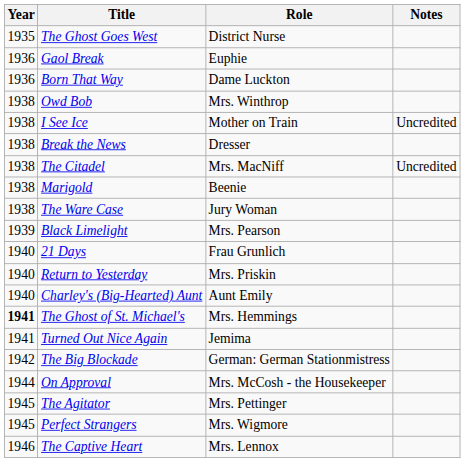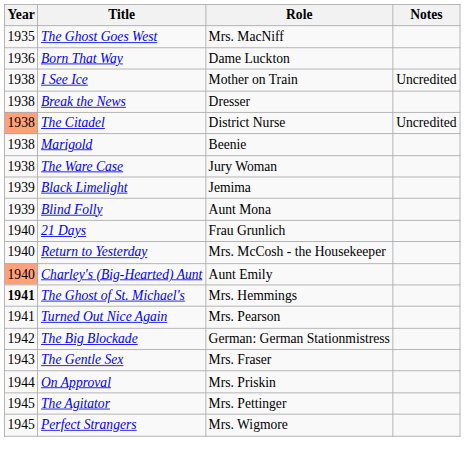 <table class="wikitable">
 <tr>
 <th>Year</th>
 <th>Title</th>
 <th>Role</th>
 <th>Notes</th>
 </tr>
 <tr>
 <td>1935</td>
 <td><em><a href='#'>The Ghost Goes West</a></em></td>
-<td>District Nurse</td>
-<td></td>
-</tr>
-<tr>
-<td>1936</td>
-<td><em><a href='#'>Gaol Break</a></em></td>
-<td>Euphie</td>
+<td>Mrs. MacNiff</td>
 <td></td>
 </tr>
 <tr>
 <td>1936</td>
 <td><em><a href='#'>Born That Way</a></em></td>
 <td>Dame Luckton</td>
-<td></td>
-</tr>
-<tr>
-<td>1938</td>
-<td><em><a href='#'>Owd Bob</a></em></td>
-<td>Mrs. Winthrop</td>
 <td></td>
 </tr>
 <tr>
 <td>1938</td>
 <td><em><a href='#'>I See Ice</a></em></td>
 <td>Mother on Train</td>
 <td>Uncredited</td>
 </tr>
 <tr>
 <td>1938</td>
 <td><em><a href='#'>Break the News</a></em></td>
 <td>Dresser</td>
 <td></td>
 </tr>
 <tr>
-<td>1938</td>
+<td style="background: lightsalmon;">1938</td>
 <td><em><a href='#'>The Citadel</a></em></td>
-<td>Mrs. MacNiff</td>
+<td>District Nurse</td>
 <td>Uncredited</td>
 </tr>
 <tr>
 <td>1938</td>
 <td><em><a href='#'>Marigold</a></em></td>
 <td>Beenie</td>
 <td></td>
 </tr>
 <tr>
 <td>1938</td>
 <td><em><a href='#'>The Ware Case</a></em></td>
 <td>Jury Woman</td>
 <td></td>
 </tr>
 <tr>
 <td>1939</td>
 <td><em><a href='#'>Black Limelight</a></em></td>
-<td>Mrs. Pearson</td>
+<td>Jemima</td>
+<td></td>
+</tr>
+<tr>
+<td>1939</td>
+<td><em><a href='#'>Blind Folly</a></em></td>
+<td>Aunt Mona</td>
 <td></td>
 </tr>
 <tr>
 <td>1940</td>
 <td><em><a href='#'>21 Days</a></em></td>
 <td>Frau Grunlich</td>
 <td></td>
 </tr>
 <tr>
 <td>1940</td>
 <td><em><a href='#'>Return to Yesterday</a></em></td>
-<td>Mrs. Priskin</td>
+<td>Mrs. McCosh - the Housekeeper</td>
 <td></td>
 </tr>
 <tr>
-<td>1940</td>
+<td style="background: lightsalmon;">1940</td>
 <td><em><a href='#'>Charley's (Big-Hearted) Aunt</a></em></td>
 <td>Aunt Emily</td>
 <td></td>
 </tr>
 <tr>
 <td><strong>1941</strong></td>
 <td><em><a href='#'>The Ghost of St. Michael's</a></em></td>
 <td>Mrs. Hemmings</td>
 <td></td>
 </tr>
 <tr>
 <td>1941</td>
 <td><em><a href='#'>Turned Out Nice Again</a></em></td>
-<td>Jemima</td>
+<td>Mrs. Pearson</td>
 <td></td>
 </tr>
 <tr>
 <td>1942</td>
 <td><em><a href='#'>The Big Blockade</a></em></td>
 <td>German: German Stationmistress</td>
 <td></td>
 </tr>
 <tr>
+<td>1943</td>
+<td><em><a href='#'>The Gentle Sex</a></em></td>
+<td>Mrs. Fraser</td>
+<td></td>
+</tr>
+<tr>
 <td>1944</td>
 <td><em><a href='#'>On Approval</a></em></td>
-<td>Mrs. McCosh - the Housekeeper</td>
+<td>Mrs. Priskin</td>
 <td></td>
 </tr>
 <tr>
 <td>1945</td>
 <td><em><a href='#'>The Agitator</a></em></td>
 <td>Mrs. Pettinger</td>
 <td></td>
 </tr>
 <tr>
 <td>1945</td>
 <td><em><a href='#'>Perfect Strangers</a></em></td>
 <td>Mrs. Wigmore</td>
 <td></td>
 </tr>
-<tr>
-<td>1946</td>
-<td><em><a href='#'>The Captive Heart</a></em></td>
-<td>Mrs. Lennox</td>
-<td></td>
-</tr>
 </table>
